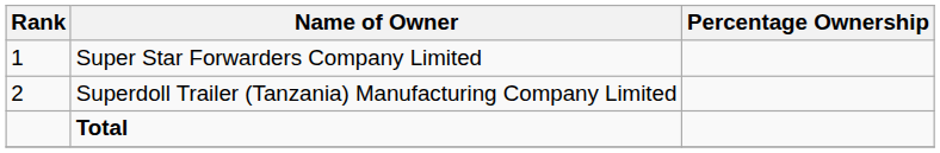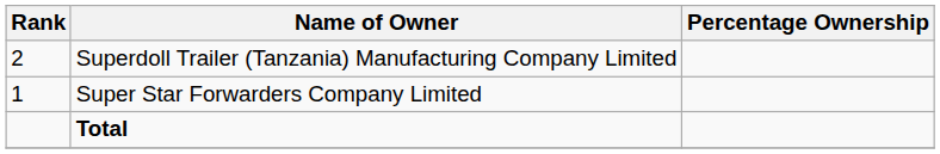 <table class="wikitable sortable" style="margin: 0.5em auto">
 <tr>
 <th>Rank</th>
 <th>Name of Owner</th>
 <th>Percentage Ownership</th>
 </tr>
 <tr>
-<td>1</td>
-<td>Super Star Forwarders Company Limited</td>
+<td>2</td>
+<td>Superdoll Trailer (Tanzania) Manufacturing Company Limited</td>
 <td></td>
 </tr>
 <tr>
-<td>2</td>
-<td>Superdoll Trailer (Tanzania) Manufacturing Company Limited</td>
+<td>1</td>
+<td>Super Star Forwarders Company Limited</td>
 <td></td>
 </tr>
 <tr>
 <td></td>
 <td><strong>Total</strong></td>
 <td></td>
 </tr>
 <tr>
 </tr>
 </table>
